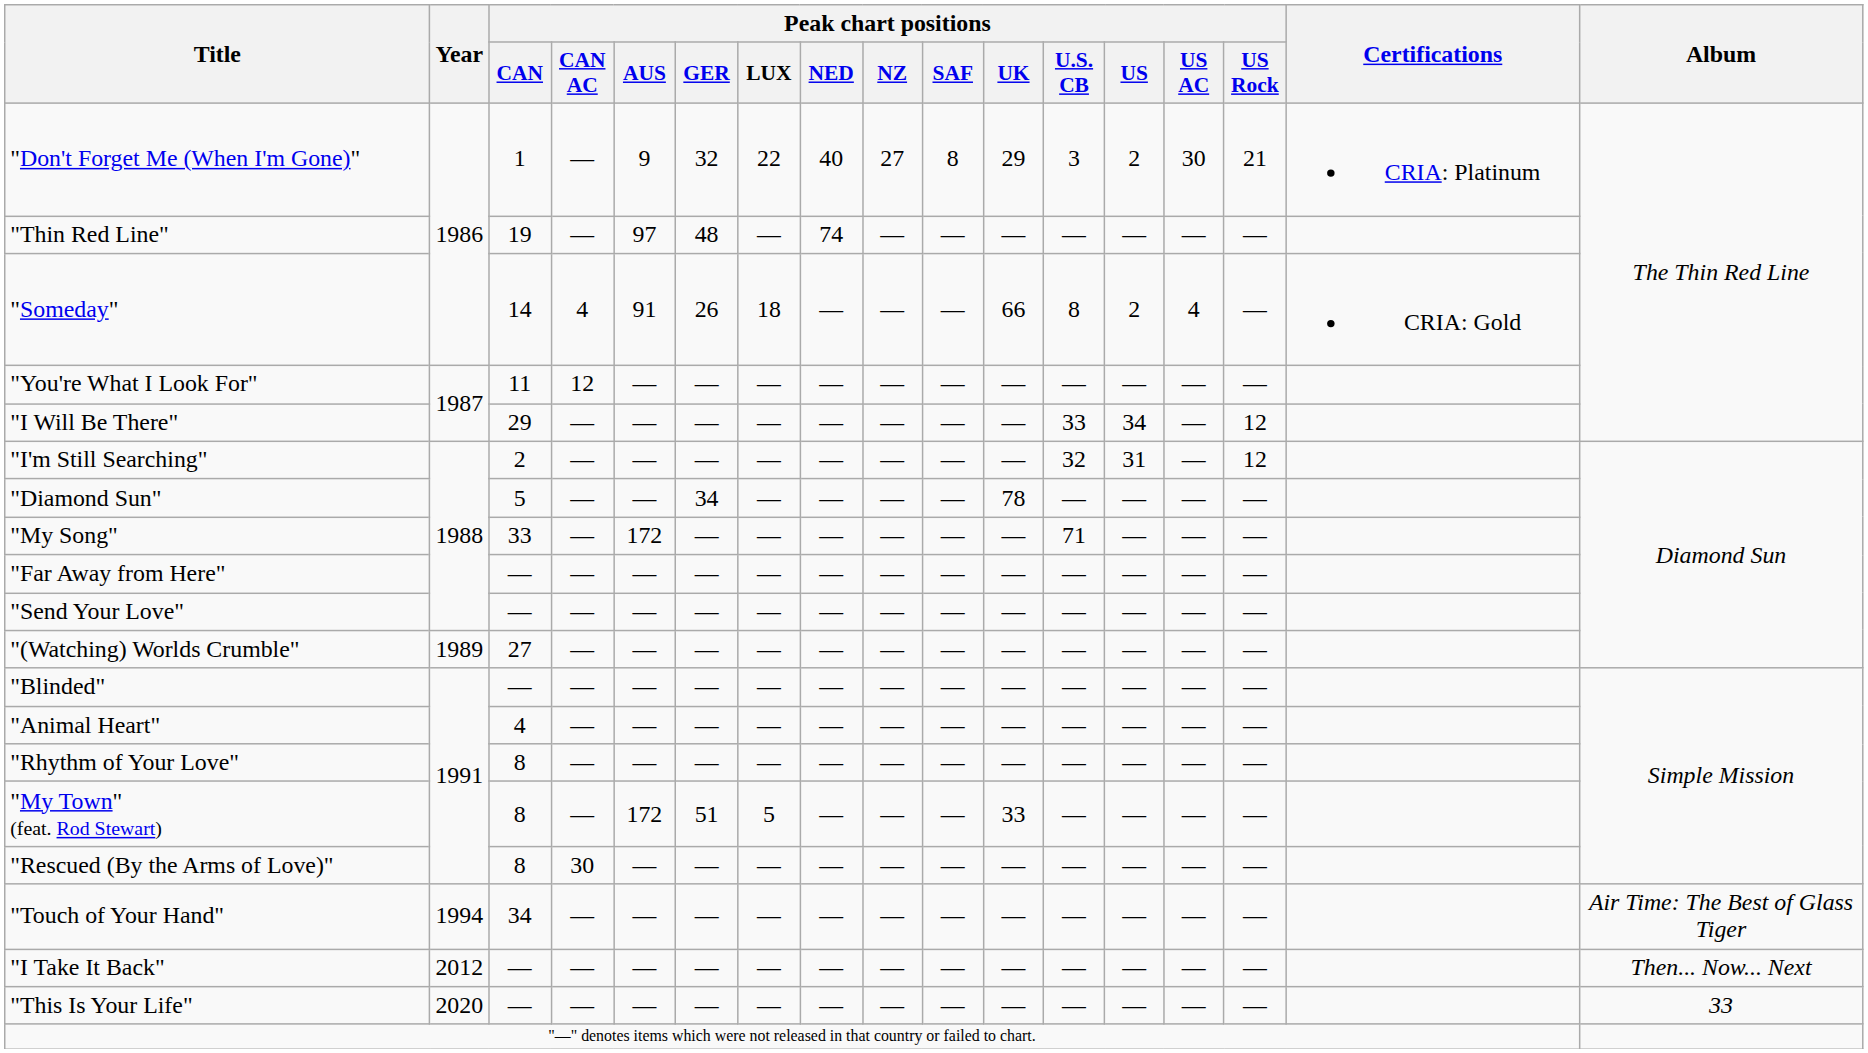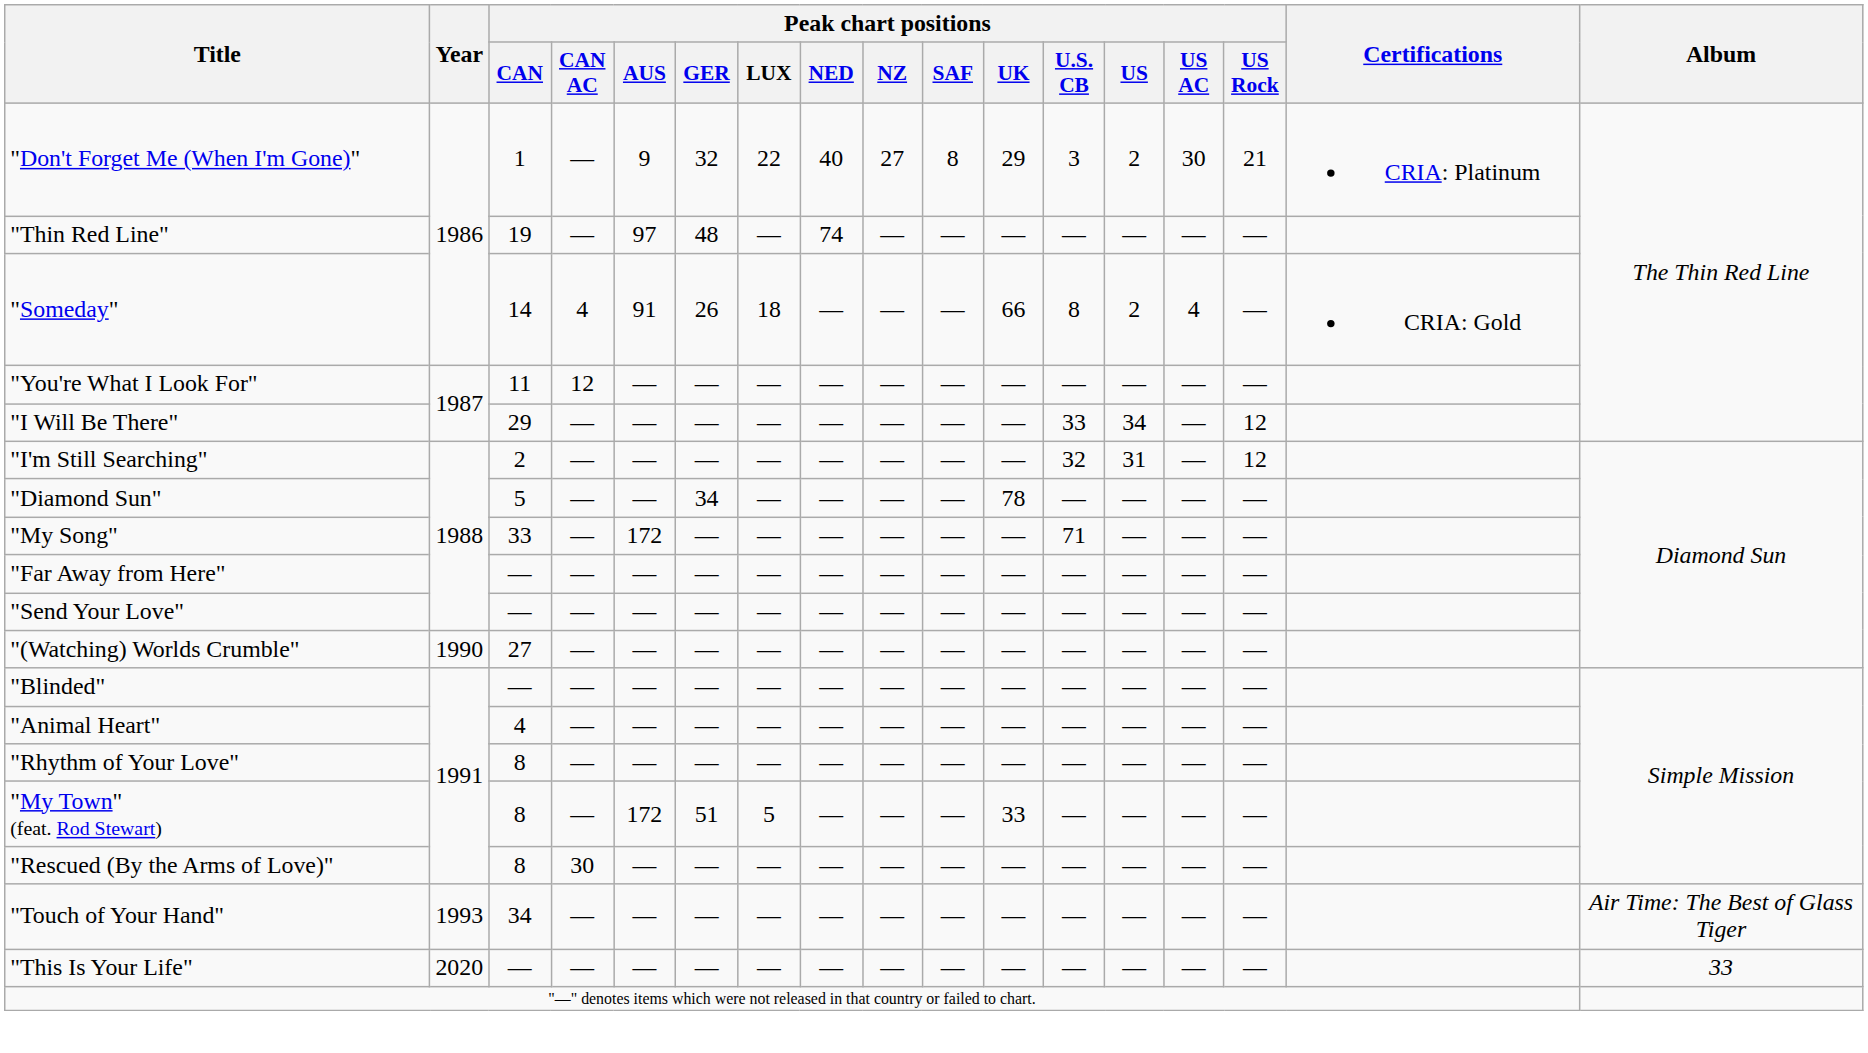 <table class="wikitable plainrowheaders" style="text-align:center;">
 <tr>
 <th rowspan="2" scope="col" style="width:20em;">Title</th>
 <th rowspan="2" scope="col" style="width:2em;">Year</th>
 <th scope="col" colspan="13">Peak chart positions</th>
 <th scope="col" rowspan="2" style="width:13em;"><a href='#'>Certifications</a></th>
 <th rowspan="2" scope="col" style="width:13em;">Album</th>
 </tr>
 <tr>
 <th scope="col" style="width:2.5em;font-size:90%;"><a href='#'>CAN</a><br></th>
 <th scope="col" style="width:2.5em;font-size:90%;"><a href='#'>CAN<br>AC</a><br></th>
 <th scope="col" style="width:2.5em;font-size:90%;"><a href='#'>AUS</a><br></th>
 <th scope="col" style="width:2.5em;font-size:90%;"><a href='#'>GER</a><br></th>
 <th scope="col" style="width:2.5em;font-size:90%;">LUX<br></th>
 <th scope="col" style="width:2.5em;font-size:90%;"><a href='#'>NED</a><br></th>
 <th scope="col" style="width:2.5em;font-size:90%;"><a href='#'>NZ</a><br></th>
 <th scope="col" style="width:2.5em;font-size:90%;"><a href='#'>SAF</a><br></th>
 <th scope="col" style="width:2.5em;font-size:90%;"><a href='#'>UK</a><br></th>
 <th scope="col" style="width:2.5em;font-size:90%;"><a href='#'>U.S. CB</a></th>
 <th scope="col" style="width:2.5em;font-size:90%;"><a href='#'>US</a><br></th>
 <th scope="col" style="width:2.5em;font-size:90%;"><a href='#'>US<br>AC</a><br></th>
 <th scope="col" style="width:2.5em;font-size:90%;"><a href='#'>US<br>Rock</a><br></th>
 </tr>
 <tr>
 <td align="left">"<a href='#'>Don't Forget Me (When I'm Gone)</a>"</td>
 <td rowspan="3" align="center">1986</td>
 <td align="center">1</td>
 <td align="center">—</td>
 <td align="center">9</td>
 <td align="center">32</td>
 <td align="center">22</td>
 <td align="center">40</td>
 <td align="center">27</td>
 <td align="center">8</td>
 <td align="center">29</td>
 <td align="center">3</td>
 <td align="center">2</td>
 <td align="center">30</td>
 <td align="center">21</td>
 <td align="center"><br><ul><li><a href='#'>CRIA</a>: Platinum</li></ul></td>
 <td rowspan="5"><em>The Thin Red Line</em></td>
 </tr>
 <tr>
 <td align="left">"Thin Red Line"</td>
 <td align="center">19</td>
 <td align="center">—</td>
 <td align="center">97</td>
 <td align="center">48</td>
 <td align="center">—</td>
 <td align="center">74</td>
 <td align="center">—</td>
 <td align="center">—</td>
 <td align="center">—</td>
 <td align="center">—</td>
 <td align="center">—</td>
 <td align="center">—</td>
 <td align="center">—</td>
 <td align="center"></td>
 </tr>
 <tr>
 <td align="left">"<a href='#'>Someday</a>"</td>
 <td align="center">14</td>
 <td align="center">4</td>
 <td align="center">91</td>
 <td align="center">26</td>
 <td align="center">18</td>
 <td align="center">—</td>
 <td align="center">—</td>
 <td align="center">—</td>
 <td align="center">66</td>
 <td align="center">8</td>
 <td align="center">2</td>
 <td align="center">4</td>
 <td align="center">—</td>
 <td align="center"><br><ul><li>CRIA: Gold</li></ul></td>
 </tr>
 <tr>
 <td align="left">"You're What I Look For"</td>
 <td rowspan="2" align="center">1987</td>
 <td align="center">11</td>
 <td align="center">12</td>
 <td align="center">—</td>
 <td align="center">—</td>
 <td align="center">—</td>
 <td align="center">—</td>
 <td align="center">—</td>
 <td align="center">—</td>
 <td align="center">—</td>
 <td align="center">—</td>
 <td align="center">—</td>
 <td align="center">—</td>
 <td align="center">—</td>
 <td align="center"></td>
 </tr>
 <tr>
 <td align="left">"I Will Be There"</td>
 <td align="center">29</td>
 <td align="center">—</td>
 <td align="center">—</td>
 <td align="center">—</td>
 <td align="center">—</td>
 <td align="center">—</td>
 <td align="center">—</td>
 <td align="center">—</td>
 <td align="center">—</td>
 <td align="center">33</td>
 <td align="center">34</td>
 <td align="center">—</td>
 <td align="center">12</td>
 <td align="center"></td>
 </tr>
 <tr>
 <td align="left">"I'm Still Searching"</td>
 <td rowspan="5" align="center">1988</td>
 <td align="center">2</td>
 <td align="center">—</td>
 <td align="center">—</td>
 <td align="center">—</td>
 <td align="center">—</td>
 <td align="center">—</td>
 <td align="center">—</td>
 <td align="center">—</td>
 <td align="center">—</td>
 <td align="center">32</td>
 <td align="center">31</td>
 <td align="center">—</td>
 <td align="center">12</td>
 <td align="center"></td>
 <td rowspan="6"><em>Diamond Sun</em></td>
 </tr>
 <tr>
 <td align="left">"Diamond Sun"</td>
 <td align="center">5</td>
 <td align="center">—</td>
 <td align="center">—</td>
 <td align="center">34</td>
 <td align="center">—</td>
 <td align="center">—</td>
 <td align="center">—</td>
 <td align="center">—</td>
 <td align="center">78</td>
 <td align="center">—</td>
 <td align="center">—</td>
 <td align="center">—</td>
 <td align="center">—</td>
 <td align="center"></td>
 </tr>
 <tr>
 <td align="left">"My Song"</td>
 <td align="center">33</td>
 <td align="center">—</td>
 <td align="center">172</td>
 <td align="center">—</td>
 <td align="center">—</td>
 <td align="center">—</td>
 <td align="center">—</td>
 <td align="center">—</td>
 <td align="center">—</td>
 <td align="center">71</td>
 <td align="center">—</td>
 <td align="center">—</td>
 <td align="center">—</td>
 <td align="center"></td>
 </tr>
 <tr>
 <td align="left">"Far Away from Here"</td>
 <td align="center">—</td>
 <td align="center">—</td>
 <td align="center">—</td>
 <td align="center">—</td>
 <td align="center">—</td>
 <td align="center">—</td>
 <td align="center">—</td>
 <td align="center">—</td>
 <td align="center">—</td>
 <td align="center">—</td>
 <td align="center">—</td>
 <td align="center">—</td>
 <td align="center">—</td>
 <td align="center"></td>
 </tr>
 <tr>
 <td align="left">"Send Your Love"</td>
 <td align="center">—</td>
 <td align="center">—</td>
 <td align="center">—</td>
 <td align="center">—</td>
 <td align="center">—</td>
 <td align="center">—</td>
 <td align="center">—</td>
 <td align="center">—</td>
 <td align="center">—</td>
 <td align="center">—</td>
 <td align="center">—</td>
 <td align="center">—</td>
 <td align="center">—</td>
 <td align="center"></td>
 </tr>
 <tr>
 <td align="left">"(Watching) Worlds Crumble"</td>
-<td align="center" rowspan="1">1989</td>
+<td align="center" rowspan="1">1990</td>
 <td align="center">27</td>
 <td align="center">—</td>
 <td align="center">—</td>
 <td align="center">—</td>
 <td align="center">—</td>
 <td align="center">—</td>
 <td align="center">—</td>
 <td align="center">—</td>
 <td align="center">—</td>
 <td align="center">—</td>
 <td align="center">—</td>
 <td align="center">—</td>
 <td align="center">—</td>
 <td align="center"></td>
 </tr>
 <tr>
 <td align="left">"Blinded"</td>
 <td rowspan="5" align="center">1991</td>
 <td align="center">—</td>
 <td align="center">—</td>
 <td align="center">—</td>
 <td align="center">—</td>
 <td align="center">—</td>
 <td align="center">—</td>
 <td align="center">—</td>
 <td align="center">—</td>
 <td align="center">—</td>
 <td align="center">—</td>
 <td align="center">—</td>
 <td align="center">—</td>
 <td align="center">—</td>
 <td align="center"></td>
 <td rowspan="5"><em>Simple Mission</em></td>
 </tr>
 <tr>
 <td align="left">"Animal Heart"</td>
 <td align="center">4</td>
 <td align="center">—</td>
 <td align="center">—</td>
 <td align="center">—</td>
 <td align="center">—</td>
 <td align="center">—</td>
 <td align="center">—</td>
 <td align="center">—</td>
 <td align="center">—</td>
 <td align="center">—</td>
 <td align="center">—</td>
 <td align="center">—</td>
 <td align="center">—</td>
 <td align="center"></td>
 </tr>
 <tr>
 <td align="left">"Rhythm of Your Love"</td>
 <td align="center">8</td>
 <td align="center">—</td>
 <td align="center">—</td>
 <td align="center">—</td>
 <td align="center">—</td>
 <td align="center">—</td>
 <td align="center">—</td>
 <td align="center">—</td>
 <td align="center">—</td>
 <td align="center">—</td>
 <td align="center">—</td>
 <td align="center">—</td>
 <td align="center">—</td>
 <td align="center"></td>
 </tr>
 <tr>
 <td align="left">"<a href='#'>My Town</a>"<br><small>(feat. <a href='#'>Rod Stewart</a>)</small></td>
 <td align="center">8</td>
 <td align="center">—</td>
 <td align="center">172</td>
 <td align="center">51</td>
 <td align="center">5</td>
 <td align="center">—</td>
 <td align="center">—</td>
 <td align="center">—</td>
 <td align="center">33</td>
 <td align="center">—</td>
 <td align="center">—</td>
 <td align="center">—</td>
 <td align="center">—</td>
 <td align="center"></td>
 </tr>
 <tr>
 <td align="left">"Rescued (By the Arms of Love)"</td>
 <td align="center">8</td>
 <td align="center">30</td>
 <td align="center">—</td>
 <td align="center">—</td>
 <td align="center">—</td>
 <td align="center">—</td>
 <td align="center">—</td>
 <td align="center">—</td>
 <td align="center">—</td>
 <td align="center">—</td>
 <td align="center">—</td>
 <td align="center">—</td>
 <td align="center">—</td>
 <td align="center"></td>
 </tr>
 <tr>
 <td align="left">"Touch of Your Hand"</td>
-<td align="center" rowspan="1">1994</td>
+<td align="center" rowspan="1">1993</td>
 <td align="center">34</td>
 <td align="center">—</td>
 <td align="center">—</td>
 <td align="center">—</td>
 <td align="center">—</td>
 <td align="center">—</td>
 <td align="center">—</td>
 <td align="center">—</td>
 <td align="center">—</td>
 <td align="center">—</td>
 <td align="center">—</td>
 <td align="center">—</td>
 <td align="center">—</td>
 <td align="center"></td>
 <td rowspan="1"><em>Air Time: The Best of Glass Tiger</em></td>
-</tr>
-<tr>
-<td align="left">"I Take It Back"</td>
-<td align="center" rowspan="1">2012</td>
-<td align="center">—</td>
-<td align="center">—</td>
-<td align="center">—</td>
-<td align="center">—</td>
-<td align="center">—</td>
-<td align="center">—</td>
-<td align="center">—</td>
-<td align="center">—</td>
-<td align="center">—</td>
-<td align="center">—</td>
-<td align="center">—</td>
-<td align="center">—</td>
-<td align="center">—</td>
-<td align="center"></td>
-<td rowspan="1"><em>Then... Now... Next</em></td>
 </tr>
 <tr>
 <td align="left">"This Is Your Life"</td>
 <td align="center" rowspan="1">2020</td>
 <td align="center">—</td>
 <td align="center">—</td>
 <td align="center">—</td>
 <td align="center">—</td>
 <td align="center">—</td>
 <td align="center">—</td>
 <td align="center">—</td>
 <td align="center">—</td>
 <td align="center">—</td>
 <td align="center">—</td>
 <td align="center">—</td>
 <td align="center">—</td>
 <td align="center">—</td>
 <td align="center"></td>
 <td rowspan="1"><em>33</em></td>
 </tr>
 <tr>
 <td colspan="16" style="font-size:8pt;">"—" denotes items which were not released in that country or failed to chart.</td>
 </tr>
 </table>
